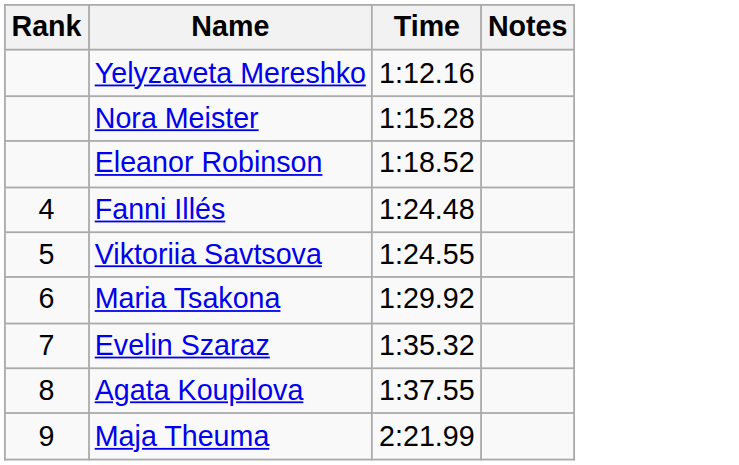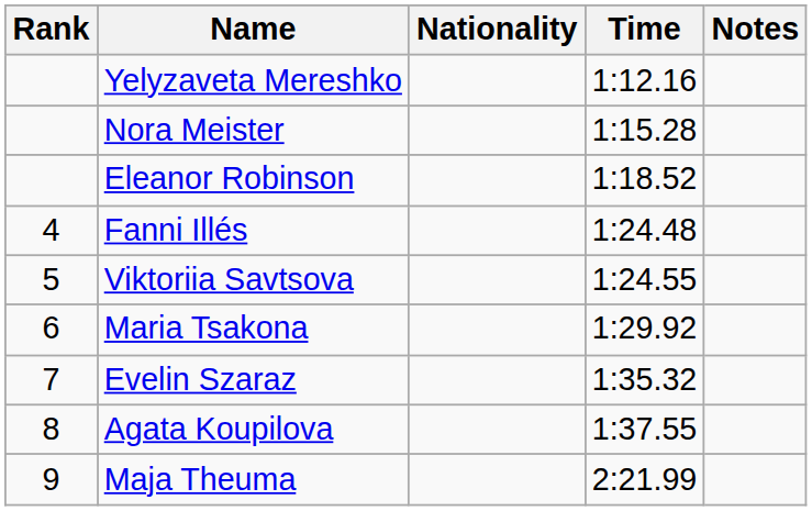 <table class="wikitable sortable" style="text-align:center">
 <tr>
 <th>Rank</th>
 <th>Name</th>
+<th>Nationality</th>
 <th>Time</th>
 <th>Notes</th>
 </tr>
 <tr>
 <td></td>
 <td align=left><a href='#'>Yelyzaveta Mereshko</a></td>
+<td align=left></td>
 <td>1:12.16</td>
 <td></td>
 </tr>
 <tr>
 <td></td>
 <td align=left><a href='#'>Nora Meister</a></td>
+<td align=left></td>
 <td>1:15.28</td>
 <td></td>
 </tr>
 <tr>
 <td></td>
 <td align=left><a href='#'>Eleanor Robinson</a></td>
+<td align=left></td>
 <td>1:18.52</td>
 <td></td>
 </tr>
 <tr>
 <td>4</td>
 <td align=left><a href='#'>Fanni Illés</a></td>
+<td align=left></td>
 <td>1:24.48</td>
 <td></td>
 </tr>
 <tr>
 <td>5</td>
 <td align=left><a href='#'>Viktoriia Savtsova</a></td>
+<td align=left></td>
 <td>1:24.55</td>
 <td></td>
 </tr>
 <tr>
 <td>6</td>
 <td align=left><a href='#'>Maria Tsakona</a></td>
+<td align=left></td>
 <td>1:29.92</td>
 <td></td>
 </tr>
 <tr>
 <td>7</td>
 <td align=left><a href='#'>Evelin Szaraz</a></td>
+<td align=left></td>
 <td>1:35.32</td>
 <td></td>
 </tr>
 <tr>
 <td>8</td>
 <td align=left><a href='#'>Agata Koupilova</a></td>
+<td align=left></td>
 <td>1:37.55</td>
 <td></td>
 </tr>
 <tr>
 <td>9</td>
 <td align=left><a href='#'>Maja Theuma</a></td>
+<td align=left></td>
 <td>2:21.99</td>
 <td></td>
 </tr>
 </table>
